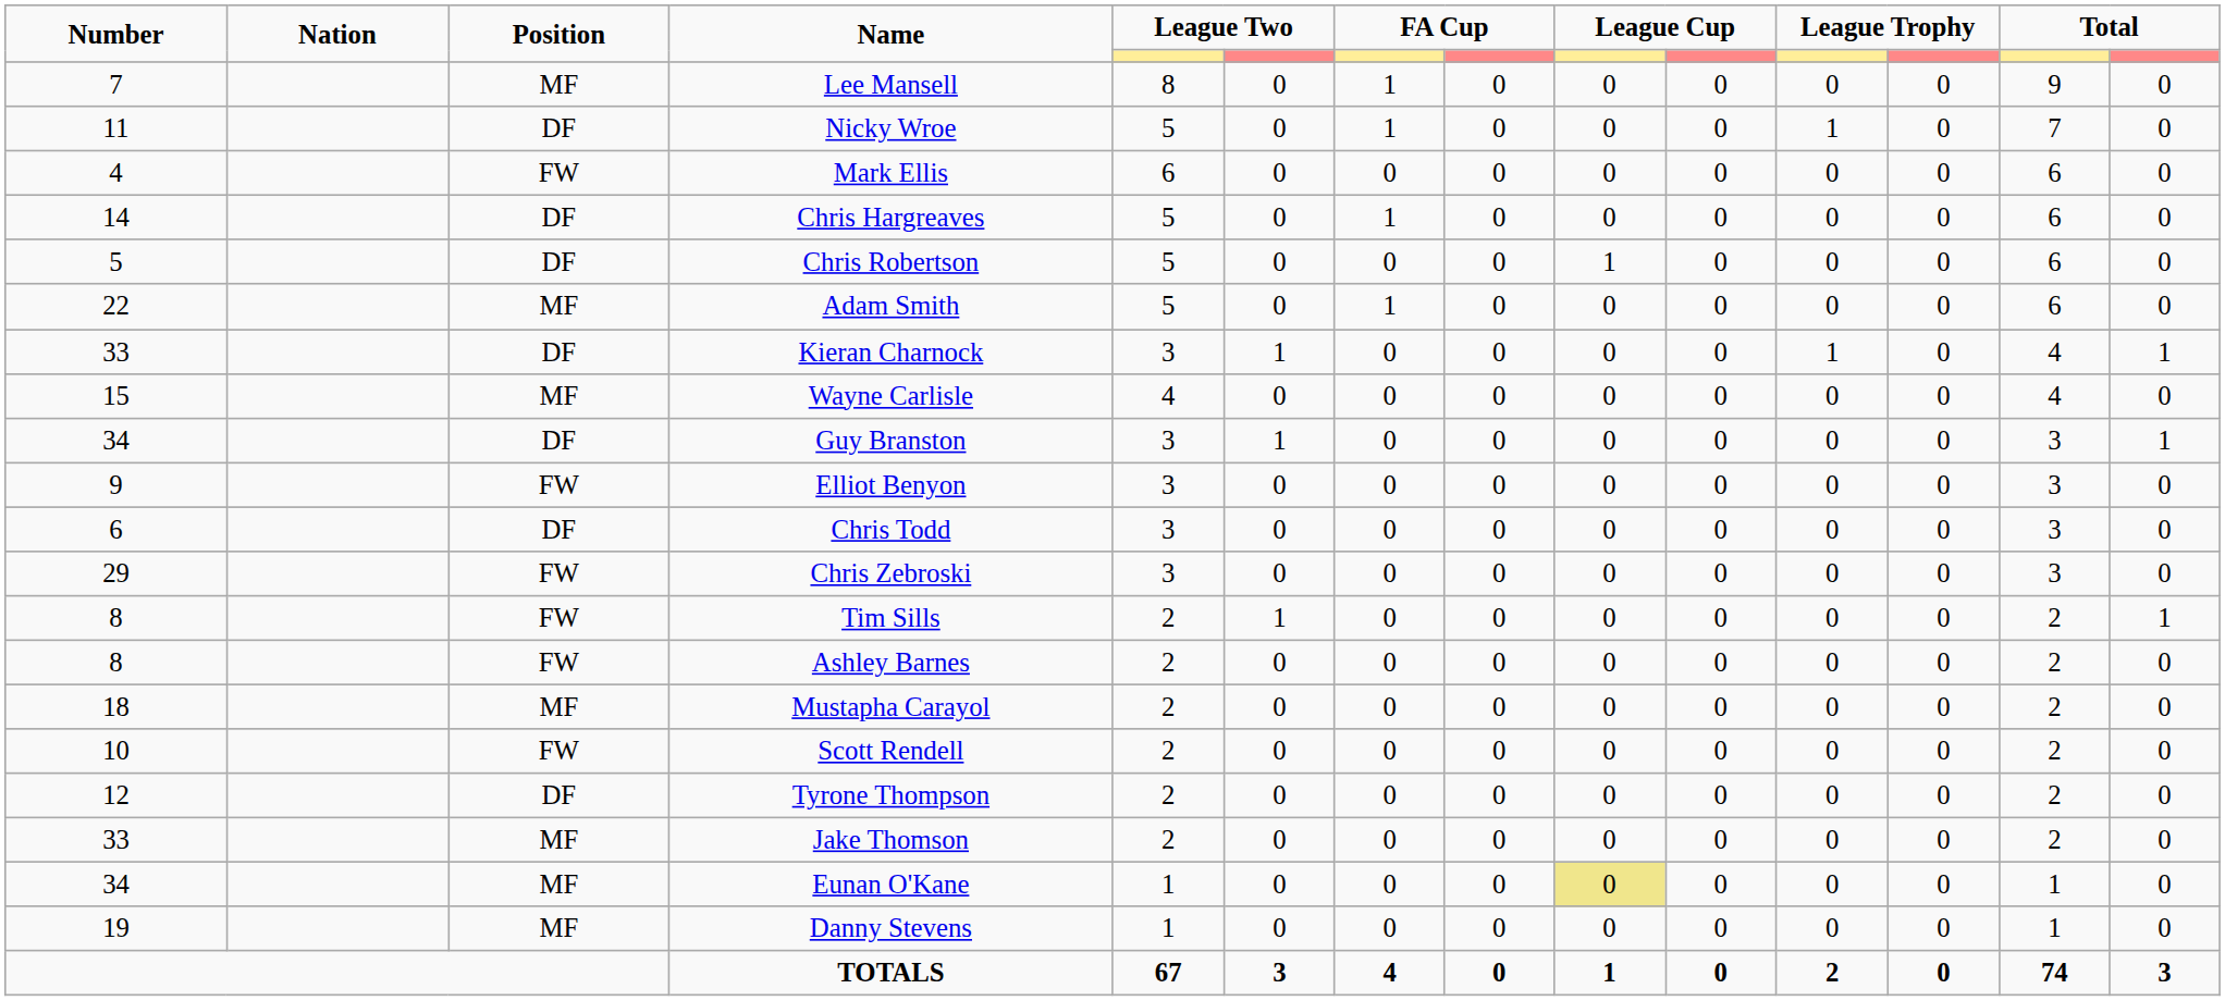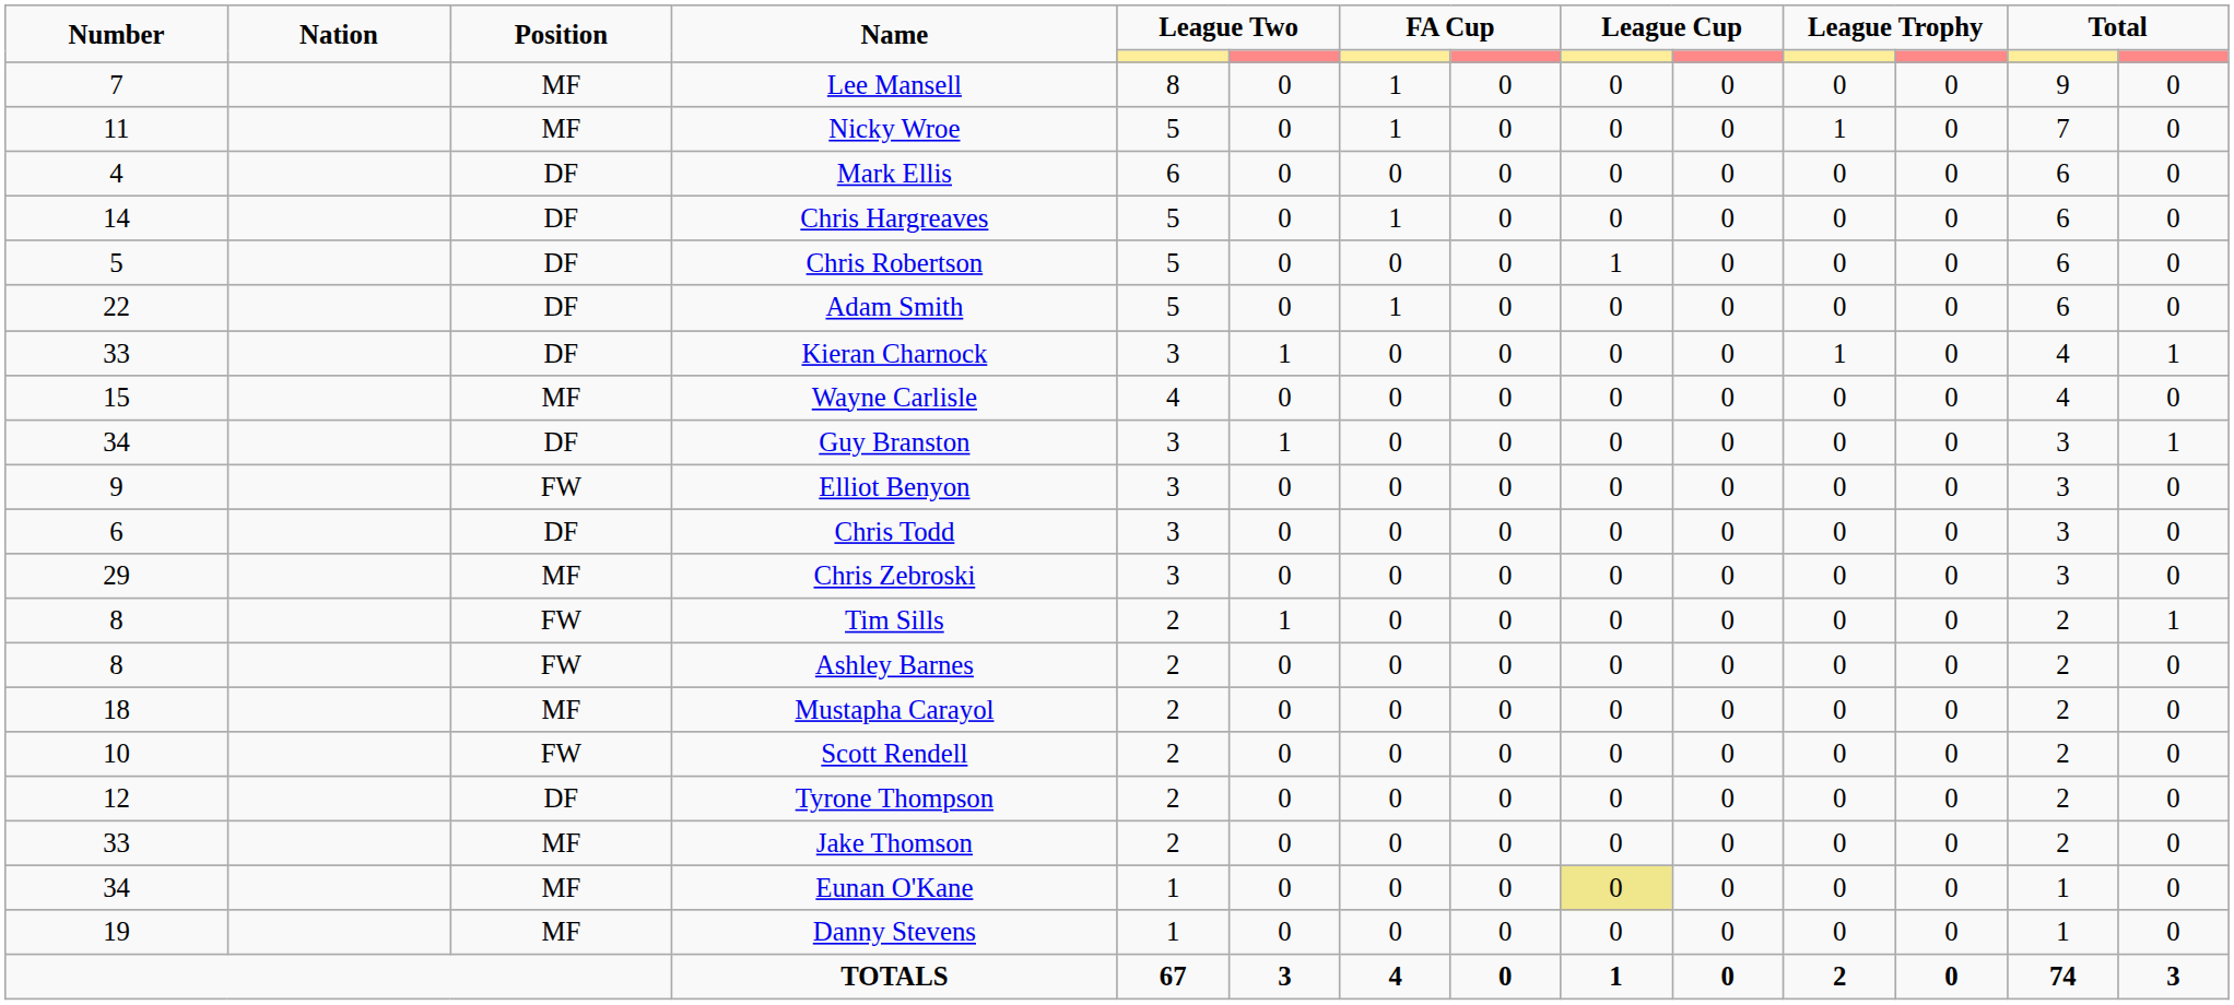 <table class="wikitable" style="font-size: 95%; text-align: center;">
 <tr>
 <td rowspan="2" width="10%" align="center"><strong>Number</strong></td>
 <td rowspan="2" width="10%" align="center"><strong>Nation</strong></td>
 <td rowspan="2" width="10%" align="center"><strong>Position</strong></td>
 <td rowspan="2" width="20%" align="center"><strong>Name</strong></td>
 <td colspan="2" align="center"><strong>League Two</strong></td>
 <td colspan="2" align="center"><strong>FA Cup</strong></td>
 <td colspan="2" align="center"><strong>League Cup</strong></td>
 <td colspan="2" align="center"><strong>League Trophy</strong></td>
 <td colspan="2" align="center"><strong>Total</strong></td>
 </tr>
 <tr>
 <th width=60 style="background: #FFEE99"></th>
 <th width=60 style="background: #FF8888"></th>
 <th width=60 style="background: #FFEE99"></th>
 <th width=60 style="background: #FF8888"></th>
 <th width=60 style="background: #FFEE99"></th>
 <th width=60 style="background: #FF8888"></th>
 <th width=60 style="background: #FFEE99"></th>
 <th width=60 style="background: #FF8888"></th>
 <th width=60 style="background: #FFEE99"></th>
 <th width=60 style="background: #FF8888"></th>
 </tr>
 <tr>
 <td>7</td>
 <td></td>
 <td>MF</td>
 <td><a href='#'>Lee Mansell</a></td>
 <td>8</td>
 <td>0</td>
 <td>1</td>
 <td>0</td>
 <td>0</td>
 <td>0</td>
 <td>0</td>
 <td>0</td>
 <td>9</td>
 <td>0</td>
 </tr>
 <tr>
 <td>11</td>
 <td></td>
-<td>DF</td>
+<td>MF</td>
 <td><a href='#'>Nicky Wroe</a></td>
 <td>5</td>
 <td>0</td>
 <td>1</td>
 <td>0</td>
 <td>0</td>
 <td>0</td>
 <td>1</td>
 <td>0</td>
 <td>7</td>
 <td>0</td>
 </tr>
 <tr>
 <td>4</td>
 <td></td>
-<td>FW</td>
+<td>DF</td>
 <td><a href='#'>Mark Ellis</a></td>
 <td>6</td>
 <td>0</td>
 <td>0</td>
 <td>0</td>
 <td>0</td>
 <td>0</td>
 <td>0</td>
 <td>0</td>
 <td>6</td>
 <td>0</td>
 </tr>
 <tr>
 <td>14</td>
 <td></td>
 <td>DF</td>
 <td><a href='#'>Chris Hargreaves</a></td>
 <td>5</td>
 <td>0</td>
 <td>1</td>
 <td>0</td>
 <td>0</td>
 <td>0</td>
 <td>0</td>
 <td>0</td>
 <td>6</td>
 <td>0</td>
 </tr>
 <tr>
 <td>5</td>
 <td></td>
 <td>DF</td>
 <td><a href='#'>Chris Robertson</a></td>
 <td>5</td>
 <td>0</td>
 <td>0</td>
 <td>0</td>
 <td>1</td>
 <td>0</td>
 <td>0</td>
 <td>0</td>
 <td>6</td>
 <td>0</td>
 </tr>
 <tr>
 <td>22</td>
 <td></td>
-<td>MF</td>
+<td>DF</td>
 <td><a href='#'>Adam Smith</a></td>
 <td>5</td>
 <td>0</td>
 <td>1</td>
 <td>0</td>
 <td>0</td>
 <td>0</td>
 <td>0</td>
 <td>0</td>
 <td>6</td>
 <td>0</td>
 </tr>
 <tr>
 <td>33</td>
 <td></td>
 <td>DF</td>
 <td><a href='#'>Kieran Charnock</a></td>
 <td>3</td>
 <td>1</td>
 <td>0</td>
 <td>0</td>
 <td>0</td>
 <td>0</td>
 <td>1</td>
 <td>0</td>
 <td>4</td>
 <td>1</td>
 </tr>
 <tr>
 <td>15</td>
 <td></td>
 <td>MF</td>
 <td><a href='#'>Wayne Carlisle</a></td>
 <td>4</td>
 <td>0</td>
 <td>0</td>
 <td>0</td>
 <td>0</td>
 <td>0</td>
 <td>0</td>
 <td>0</td>
 <td>4</td>
 <td>0</td>
 </tr>
 <tr>
 <td>34</td>
 <td></td>
 <td>DF</td>
 <td><a href='#'>Guy Branston</a></td>
 <td>3</td>
 <td>1</td>
 <td>0</td>
 <td>0</td>
 <td>0</td>
 <td>0</td>
 <td>0</td>
 <td>0</td>
 <td>3</td>
 <td>1</td>
 </tr>
 <tr>
 <td>9</td>
 <td></td>
 <td>FW</td>
 <td><a href='#'>Elliot Benyon</a></td>
 <td>3</td>
 <td>0</td>
 <td>0</td>
 <td>0</td>
 <td>0</td>
 <td>0</td>
 <td>0</td>
 <td>0</td>
 <td>3</td>
 <td>0</td>
 </tr>
 <tr>
 <td>6</td>
 <td></td>
 <td>DF</td>
 <td><a href='#'>Chris Todd</a></td>
 <td>3</td>
 <td>0</td>
 <td>0</td>
 <td>0</td>
 <td>0</td>
 <td>0</td>
 <td>0</td>
 <td>0</td>
 <td>3</td>
 <td>0</td>
 </tr>
 <tr>
 <td>29</td>
 <td></td>
-<td>FW</td>
+<td>MF</td>
 <td><a href='#'>Chris Zebroski</a></td>
 <td>3</td>
 <td>0</td>
 <td>0</td>
 <td>0</td>
 <td>0</td>
 <td>0</td>
 <td>0</td>
 <td>0</td>
 <td>3</td>
 <td>0</td>
 </tr>
 <tr>
 <td>8</td>
 <td></td>
 <td>FW</td>
 <td><a href='#'>Tim Sills</a></td>
 <td>2</td>
 <td>1</td>
 <td>0</td>
 <td>0</td>
 <td>0</td>
 <td>0</td>
 <td>0</td>
 <td>0</td>
 <td>2</td>
 <td>1</td>
 </tr>
 <tr>
 <td>8</td>
 <td></td>
 <td>FW</td>
 <td><a href='#'>Ashley Barnes</a></td>
 <td>2</td>
 <td>0</td>
 <td>0</td>
 <td>0</td>
 <td>0</td>
 <td>0</td>
 <td>0</td>
 <td>0</td>
 <td>2</td>
 <td>0</td>
 </tr>
 <tr>
 <td>18</td>
 <td></td>
 <td>MF</td>
 <td><a href='#'>Mustapha Carayol</a></td>
 <td>2</td>
 <td>0</td>
 <td>0</td>
 <td>0</td>
 <td>0</td>
 <td>0</td>
 <td>0</td>
 <td>0</td>
 <td>2</td>
 <td>0</td>
 </tr>
 <tr>
 <td>10</td>
 <td></td>
 <td>FW</td>
 <td><a href='#'>Scott Rendell</a></td>
 <td>2</td>
 <td>0</td>
 <td>0</td>
 <td>0</td>
 <td>0</td>
 <td>0</td>
 <td>0</td>
 <td>0</td>
 <td>2</td>
 <td>0</td>
 </tr>
 <tr>
 <td>12</td>
 <td></td>
 <td>DF</td>
 <td><a href='#'>Tyrone Thompson</a></td>
 <td>2</td>
 <td>0</td>
 <td>0</td>
 <td>0</td>
 <td>0</td>
 <td>0</td>
 <td>0</td>
 <td>0</td>
 <td>2</td>
 <td>0</td>
 </tr>
 <tr>
 <td>33</td>
 <td></td>
 <td>MF</td>
 <td><a href='#'>Jake Thomson</a></td>
 <td>2</td>
 <td>0</td>
 <td>0</td>
 <td>0</td>
 <td>0</td>
 <td>0</td>
 <td>0</td>
 <td>0</td>
 <td>2</td>
 <td>0</td>
 </tr>
 <tr>
 <td>34</td>
 <td></td>
 <td>MF</td>
 <td><a href='#'>Eunan O'Kane</a></td>
 <td>1</td>
 <td>0</td>
 <td>0</td>
 <td>0</td>
 <td style="background: khaki;">0</td>
 <td>0</td>
 <td>0</td>
 <td>0</td>
 <td>1</td>
 <td>0</td>
 </tr>
 <tr>
 <td>19</td>
 <td></td>
 <td>MF</td>
 <td><a href='#'>Danny Stevens</a></td>
 <td>1</td>
 <td>0</td>
 <td>0</td>
 <td>0</td>
 <td>0</td>
 <td>0</td>
 <td>0</td>
 <td>0</td>
 <td>1</td>
 <td>0</td>
 </tr>
 <tr>
 <td colspan="3"></td>
 <td><strong>TOTALS</strong></td>
 <td><strong>67</strong></td>
 <td><strong>3</strong></td>
 <td><strong>4</strong></td>
 <td><strong>0</strong></td>
 <td><strong>1</strong></td>
 <td><strong>0</strong></td>
 <td><strong>2</strong></td>
 <td><strong>0</strong></td>
 <td><strong>74</strong></td>
 <td><strong>3</strong></td>
 </tr>
 </table>
